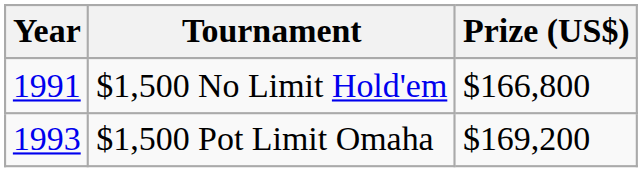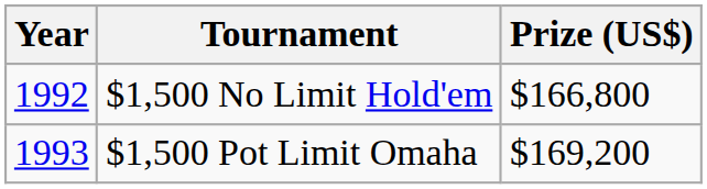 <table class="wikitable">
 <tr>
 <th>Year</th>
 <th>Tournament</th>
 <th>Prize (US$)</th>
 </tr>
 <tr>
-<td><a href='#'>1991</a></td>
+<td><a href='#'>1992</a></td>
 <td>$1,500 No Limit <a href='#'>Hold'em</a></td>
 <td>$166,800</td>
 </tr>
 <tr>
 <td><a href='#'>1993</a></td>
 <td>$1,500 Pot Limit Omaha</td>
 <td>$169,200</td>
 </tr>
 </table>
